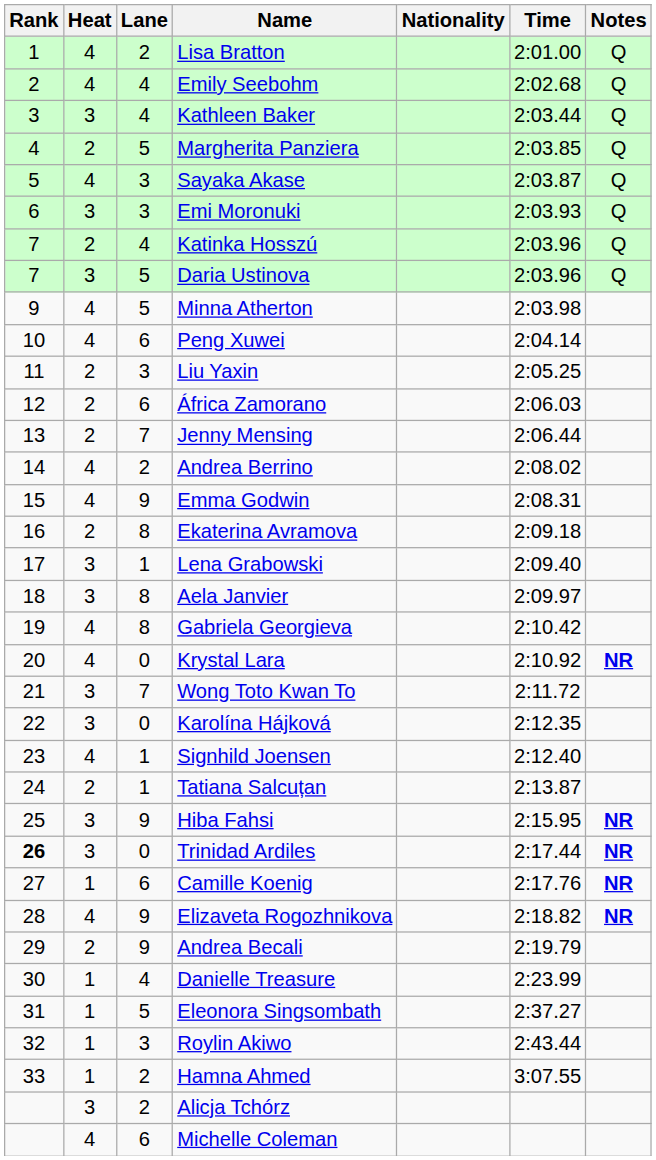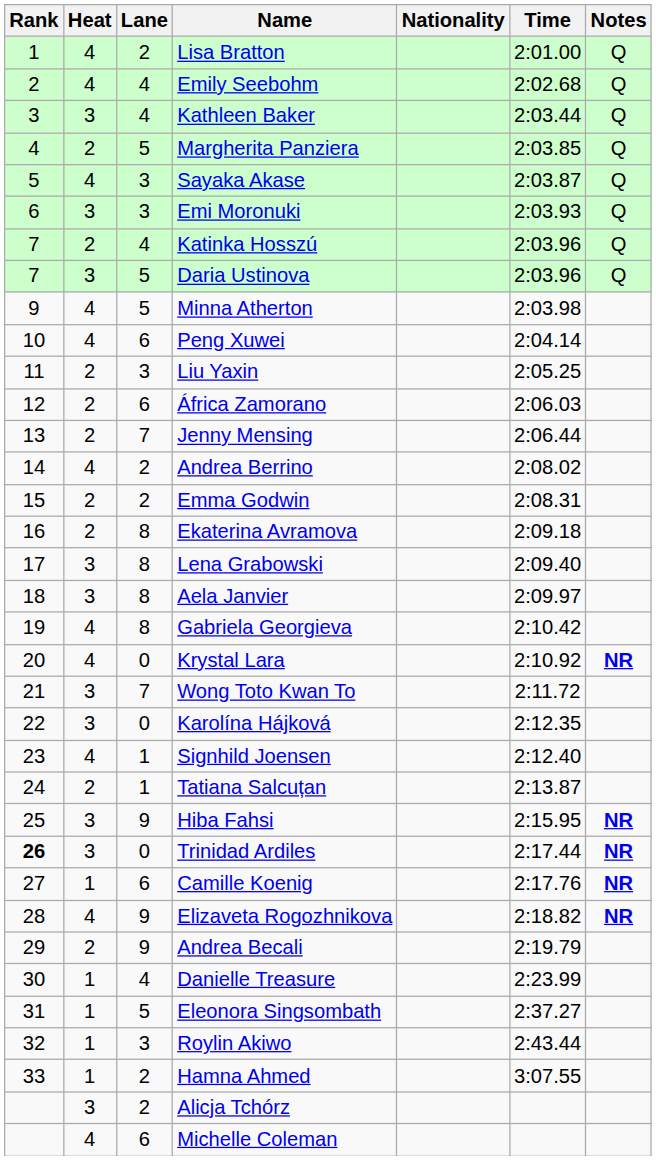 <table class="wikitable sortable" style="text-align:center">
 <tr>
 <th>Rank</th>
 <th>Heat</th>
 <th>Lane</th>
 <th>Name</th>
 <th>Nationality</th>
 <th>Time</th>
 <th>Notes</th>
 </tr>
 <tr bgcolor=ccffcc>
 <td>1</td>
 <td>4</td>
 <td>2</td>
 <td align=left><a href='#'>Lisa Bratton</a></td>
 <td align=left></td>
 <td>2:01.00</td>
 <td>Q</td>
 </tr>
 <tr bgcolor=ccffcc>
 <td>2</td>
 <td>4</td>
 <td>4</td>
 <td align=left><a href='#'>Emily Seebohm</a></td>
 <td align=left></td>
 <td>2:02.68</td>
 <td>Q</td>
 </tr>
 <tr bgcolor=ccffcc>
 <td>3</td>
 <td>3</td>
 <td>4</td>
 <td align=left><a href='#'>Kathleen Baker</a></td>
 <td align=left></td>
 <td>2:03.44</td>
 <td>Q</td>
 </tr>
 <tr bgcolor=ccffcc>
 <td>4</td>
 <td>2</td>
 <td>5</td>
 <td align=left><a href='#'>Margherita Panziera</a></td>
 <td align=left></td>
 <td>2:03.85</td>
 <td>Q</td>
 </tr>
 <tr bgcolor=ccffcc>
 <td>5</td>
 <td>4</td>
 <td>3</td>
 <td align=left><a href='#'>Sayaka Akase</a></td>
 <td align=left></td>
 <td>2:03.87</td>
 <td>Q</td>
 </tr>
 <tr bgcolor=ccffcc>
 <td>6</td>
 <td>3</td>
 <td>3</td>
 <td align=left><a href='#'>Emi Moronuki</a></td>
 <td align=left></td>
 <td>2:03.93</td>
 <td>Q</td>
 </tr>
 <tr bgcolor=ccffcc>
 <td>7</td>
 <td>2</td>
 <td>4</td>
 <td align=left><a href='#'>Katinka Hosszú</a></td>
 <td align=left></td>
 <td>2:03.96</td>
 <td>Q</td>
 </tr>
 <tr bgcolor=ccffcc>
 <td>7</td>
 <td>3</td>
 <td>5</td>
 <td align=left><a href='#'>Daria Ustinova</a></td>
 <td align=left></td>
 <td>2:03.96</td>
 <td>Q</td>
 </tr>
 <tr>
 <td>9</td>
 <td>4</td>
 <td>5</td>
 <td align=left><a href='#'>Minna Atherton</a></td>
 <td align=left></td>
 <td>2:03.98</td>
 <td></td>
 </tr>
 <tr>
 <td>10</td>
 <td>4</td>
 <td>6</td>
 <td align=left><a href='#'>Peng Xuwei</a></td>
 <td align=left></td>
 <td>2:04.14</td>
 <td></td>
 </tr>
 <tr>
 <td>11</td>
 <td>2</td>
 <td>3</td>
 <td align=left><a href='#'>Liu Yaxin</a></td>
 <td align=left></td>
 <td>2:05.25</td>
 <td></td>
 </tr>
 <tr>
 <td>12</td>
 <td>2</td>
 <td>6</td>
 <td align=left><a href='#'>África Zamorano</a></td>
 <td align=left></td>
 <td>2:06.03</td>
 <td></td>
 </tr>
 <tr>
 <td>13</td>
 <td>2</td>
 <td>7</td>
 <td align=left><a href='#'>Jenny Mensing</a></td>
 <td align=left></td>
 <td>2:06.44</td>
 <td></td>
 </tr>
 <tr>
 <td>14</td>
 <td>4</td>
 <td>2</td>
 <td align=left><a href='#'>Andrea Berrino</a></td>
 <td align=left></td>
 <td>2:08.02</td>
 <td></td>
 </tr>
 <tr>
 <td>15</td>
-<td>4</td>
-<td>9</td>
+<td>2</td>
+<td>2</td>
 <td align=left><a href='#'>Emma Godwin</a></td>
 <td align=left></td>
 <td>2:08.31</td>
 <td></td>
 </tr>
 <tr>
 <td>16</td>
 <td>2</td>
 <td>8</td>
 <td align=left><a href='#'>Ekaterina Avramova</a></td>
 <td align=left></td>
 <td>2:09.18</td>
 <td></td>
 </tr>
 <tr>
 <td>17</td>
 <td>3</td>
-<td>1</td>
+<td>8</td>
 <td align=left><a href='#'>Lena Grabowski</a></td>
 <td align=left></td>
 <td>2:09.40</td>
 <td></td>
 </tr>
 <tr>
 <td>18</td>
 <td>3</td>
 <td>8</td>
 <td align=left><a href='#'>Aela Janvier</a></td>
 <td align=left></td>
 <td>2:09.97</td>
 <td></td>
 </tr>
 <tr>
 <td>19</td>
 <td>4</td>
 <td>8</td>
 <td align=left><a href='#'>Gabriela Georgieva</a></td>
 <td align=left></td>
 <td>2:10.42</td>
 <td></td>
 </tr>
 <tr>
 <td>20</td>
 <td>4</td>
 <td>0</td>
 <td align=left><a href='#'>Krystal Lara</a></td>
 <td align=left></td>
 <td>2:10.92</td>
 <td><strong><a href='#'>NR</a></strong></td>
 </tr>
 <tr>
 <td>21</td>
 <td>3</td>
 <td>7</td>
 <td align=left><a href='#'>Wong Toto Kwan To</a></td>
 <td align=left></td>
 <td>2:11.72</td>
 <td></td>
 </tr>
 <tr>
 <td>22</td>
 <td>3</td>
 <td>0</td>
 <td align=left><a href='#'>Karolína Hájková</a></td>
 <td align=left></td>
 <td>2:12.35</td>
 <td></td>
 </tr>
 <tr>
 <td>23</td>
 <td>4</td>
 <td>1</td>
 <td align=left><a href='#'>Signhild Joensen</a></td>
 <td align=left></td>
 <td>2:12.40</td>
 <td></td>
 </tr>
 <tr>
 <td>24</td>
 <td>2</td>
 <td>1</td>
 <td align=left><a href='#'>Tatiana Salcuțan</a></td>
 <td align=left></td>
 <td>2:13.87</td>
 <td></td>
 </tr>
 <tr>
 <td>25</td>
 <td>3</td>
 <td>9</td>
 <td align=left><a href='#'>Hiba Fahsi</a></td>
 <td align=left></td>
 <td>2:15.95</td>
 <td><strong><a href='#'>NR</a></strong></td>
 </tr>
 <tr>
 <td><strong>26</strong></td>
 <td>3</td>
 <td>0</td>
 <td align=left><a href='#'>Trinidad Ardiles</a></td>
 <td align=left></td>
 <td>2:17.44</td>
 <td><strong><a href='#'>NR</a></strong></td>
 </tr>
 <tr>
 <td>27</td>
 <td>1</td>
 <td>6</td>
 <td align=left><a href='#'>Camille Koenig</a></td>
 <td align=left></td>
 <td>2:17.76</td>
 <td><strong><a href='#'>NR</a></strong></td>
 </tr>
 <tr>
 <td>28</td>
 <td>4</td>
 <td>9</td>
 <td align=left><a href='#'>Elizaveta Rogozhnikova</a></td>
 <td align=left></td>
 <td>2:18.82</td>
 <td><strong><a href='#'>NR</a></strong></td>
 </tr>
 <tr>
 <td>29</td>
 <td>2</td>
 <td>9</td>
 <td align=left><a href='#'>Andrea Becali</a></td>
 <td align=left></td>
 <td>2:19.79</td>
 <td></td>
 </tr>
 <tr>
 <td>30</td>
 <td>1</td>
 <td>4</td>
 <td align=left><a href='#'>Danielle Treasure</a></td>
 <td align=left></td>
 <td>2:23.99</td>
 <td></td>
 </tr>
 <tr>
 <td>31</td>
 <td>1</td>
 <td>5</td>
 <td align=left><a href='#'>Eleonora Singsombath</a></td>
 <td align=left></td>
 <td>2:37.27</td>
 <td></td>
 </tr>
 <tr>
 <td>32</td>
 <td>1</td>
 <td>3</td>
 <td align=left><a href='#'>Roylin Akiwo</a></td>
 <td align=left></td>
 <td>2:43.44</td>
 <td></td>
 </tr>
 <tr>
 <td>33</td>
 <td>1</td>
 <td>2</td>
 <td align=left><a href='#'>Hamna Ahmed</a></td>
 <td align=left></td>
 <td>3:07.55</td>
 <td></td>
 </tr>
 <tr>
 <td></td>
 <td>3</td>
 <td>2</td>
 <td align=left><a href='#'>Alicja Tchórz</a></td>
 <td align=left></td>
 <td></td>
 <td></td>
 </tr>
 <tr>
 <td></td>
 <td>4</td>
 <td>6</td>
 <td align=left><a href='#'>Michelle Coleman</a></td>
 <td align=left></td>
 <td></td>
 <td></td>
 </tr>
 </table>
